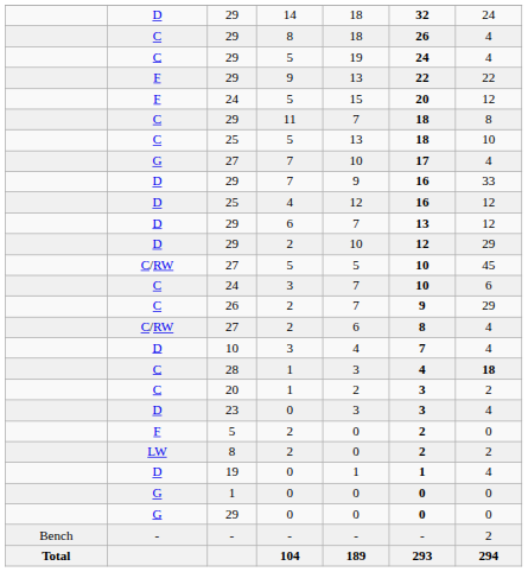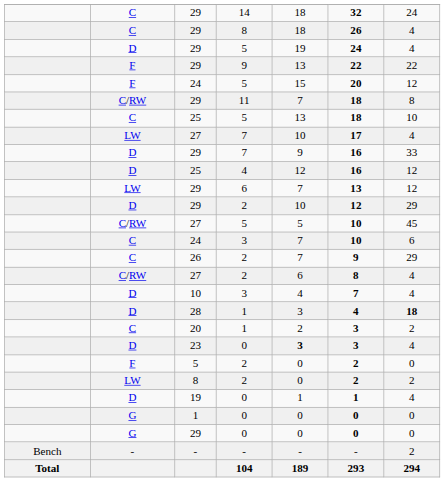 <table class="wikitable sortable" width ="50%">
 <tr align="center">
 </tr>
 <tr align="center" bgcolor="">
 <td></td>
-<td><a href='#'>D</a></td>
+<td><a href='#'>C</a></td>
 <td>29</td>
 <td>14</td>
 <td>18</td>
 <td><strong>32</strong></td>
 <td>24</td>
 </tr>
 <tr align="center" bgcolor="f0f0f0">
 <td></td>
 <td><a href='#'>C</a></td>
 <td>29</td>
 <td>8</td>
 <td>18</td>
 <td><strong>26</strong></td>
 <td>4</td>
 </tr>
 <tr align="center" bgcolor="">
 <td></td>
-<td><a href='#'>C</a></td>
+<td><a href='#'>D</a></td>
 <td>29</td>
 <td>5</td>
 <td>19</td>
 <td><strong>24</strong></td>
 <td>4</td>
 </tr>
 <tr align="center" bgcolor="f0f0f0">
 <td></td>
 <td><a href='#'>F</a></td>
 <td>29</td>
 <td>9</td>
 <td>13</td>
 <td><strong>22</strong></td>
 <td>22</td>
 </tr>
 <tr align="center" bgcolor="">
 <td></td>
 <td><a href='#'>F</a></td>
 <td>24</td>
 <td>5</td>
 <td>15</td>
 <td><strong>20</strong></td>
 <td>12</td>
 </tr>
 <tr align="center" bgcolor="f0f0f0">
 <td></td>
-<td><a href='#'>C</a></td>
+<td><a href='#'>C</a>/<a href='#'>RW</a></td>
 <td>29</td>
 <td>11</td>
 <td>7</td>
 <td><strong>18</strong></td>
 <td>8</td>
 </tr>
 <tr align="center" bgcolor="">
 <td></td>
 <td><a href='#'>C</a></td>
 <td>25</td>
 <td>5</td>
 <td>13</td>
 <td><strong>18</strong></td>
 <td>10</td>
 </tr>
 <tr align="center" bgcolor="f0f0f0">
 <td></td>
-<td><a href='#'>G</a></td>
+<td><a href='#'>LW</a></td>
 <td>27</td>
 <td>7</td>
 <td>10</td>
 <td><strong>17</strong></td>
 <td>4</td>
 </tr>
 <tr align="center" bgcolor="">
 <td></td>
 <td><a href='#'>D</a></td>
 <td>29</td>
 <td>7</td>
 <td>9</td>
 <td><strong>16</strong></td>
 <td>33</td>
 </tr>
 <tr align="center" bgcolor="f0f0f0">
 <td></td>
 <td><a href='#'>D</a></td>
 <td>25</td>
 <td>4</td>
 <td>12</td>
 <td><strong>16</strong></td>
 <td>12</td>
 </tr>
 <tr align="center" bgcolor="">
 <td></td>
-<td><a href='#'>D</a></td>
+<td><a href='#'>LW</a></td>
 <td>29</td>
 <td>6</td>
 <td>7</td>
 <td><strong>13</strong></td>
 <td>12</td>
 </tr>
 <tr align="center" bgcolor="f0f0f0">
 <td></td>
 <td><a href='#'>D</a></td>
 <td>29</td>
 <td>2</td>
 <td>10</td>
 <td><strong>12</strong></td>
 <td>29</td>
 </tr>
 <tr align="center" bgcolor="">
 <td></td>
 <td><a href='#'>C</a>/<a href='#'>RW</a></td>
 <td>27</td>
 <td>5</td>
 <td>5</td>
 <td><strong>10</strong></td>
 <td>45</td>
 </tr>
 <tr align="center" bgcolor="f0f0f0">
 <td></td>
 <td><a href='#'>C</a></td>
 <td>24</td>
 <td>3</td>
 <td>7</td>
 <td><strong>10</strong></td>
 <td>6</td>
 </tr>
 <tr align="center" bgcolor="">
 <td></td>
 <td><a href='#'>C</a></td>
 <td>26</td>
 <td>2</td>
 <td>7</td>
 <td><strong>9</strong></td>
 <td>29</td>
 </tr>
 <tr align="center" bgcolor="f0f0f0">
 <td></td>
 <td><a href='#'>C</a>/<a href='#'>RW</a></td>
 <td>27</td>
 <td>2</td>
 <td>6</td>
 <td><strong>8</strong></td>
 <td>4</td>
 </tr>
 <tr align="center" bgcolor="">
 <td></td>
 <td><a href='#'>D</a></td>
 <td>10</td>
 <td>3</td>
 <td>4</td>
 <td><strong>7</strong></td>
 <td>4</td>
 </tr>
 <tr align="center" bgcolor="f0f0f0">
 <td></td>
-<td><a href='#'>C</a></td>
+<td><a href='#'>D</a></td>
 <td>28</td>
 <td>1</td>
 <td>3</td>
 <td><strong>4</strong></td>
 <td><strong>18</strong></td>
 </tr>
 <tr align="center" bgcolor="">
 <td></td>
 <td><a href='#'>C</a></td>
 <td>20</td>
 <td>1</td>
 <td>2</td>
 <td><strong>3</strong></td>
 <td>2</td>
 </tr>
 <tr align="center" bgcolor="f0f0f0">
 <td></td>
 <td><a href='#'>D</a></td>
 <td>23</td>
 <td>0</td>
-<td>3</td>
+<td><strong>3</strong></td>
 <td><strong>3</strong></td>
 <td>4</td>
 </tr>
 <tr align="center" bgcolor="">
 <td></td>
 <td><a href='#'>F</a></td>
 <td>5</td>
 <td>2</td>
 <td>0</td>
 <td><strong>2</strong></td>
 <td>0</td>
 </tr>
 <tr align="center" bgcolor="f0f0f0">
 <td></td>
 <td><a href='#'>LW</a></td>
 <td>8</td>
 <td>2</td>
 <td>0</td>
 <td><strong>2</strong></td>
 <td>2</td>
 </tr>
 <tr align="center" bgcolor="">
 <td></td>
 <td><a href='#'>D</a></td>
 <td>19</td>
 <td>0</td>
 <td>1</td>
 <td><strong>1</strong></td>
 <td>4</td>
 </tr>
 <tr align="center" bgcolor="f0f0f0">
 <td></td>
 <td><a href='#'>G</a></td>
 <td>1</td>
 <td>0</td>
 <td>0</td>
 <td><strong>0</strong></td>
 <td>0</td>
 </tr>
 <tr align="center" bgcolor="">
 <td></td>
 <td><a href='#'>G</a></td>
 <td>29</td>
 <td>0</td>
 <td>0</td>
 <td><strong>0</strong></td>
 <td>0</td>
 </tr>
 <tr align="center" bgcolor="f0f0f0">
 <td>Bench</td>
 <td>-</td>
 <td>-</td>
 <td>-</td>
 <td>-</td>
 <td>-</td>
 <td>2</td>
 </tr>
 <tr>
 <th>Total</th>
 <th></th>
 <th></th>
 <th>104</th>
 <th>189</th>
 <th>293</th>
 <th>294</th>
 </tr>
 </table>
